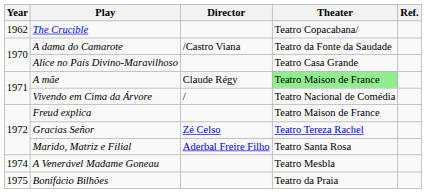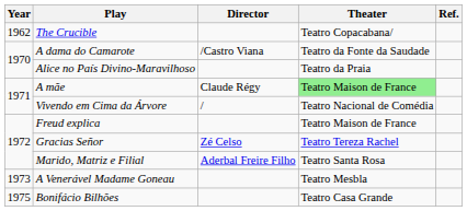 <table class="wikitable">
 <tr>
 <th>Year</th>
 <th>Play</th>
 <th>Director</th>
 <th>Theater</th>
 <th>Ref.</th>
 </tr>
 <tr>
 <td>1962</td>
 <td><em><a href='#'>The Crucible</a></em></td>
 <td></td>
 <td>Teatro Copacabana/</td>
 <td></td>
 </tr>
 <tr>
 <td rowspan="2">1970</td>
 <td><em>A dama do Camarote</em></td>
 <td>/Castro Viana</td>
 <td>Teatro da Fonte da Saudade</td>
 <td></td>
 </tr>
 <tr>
 <td><em>Alice no País Divino-Maravilhoso</em></td>
 <td></td>
-<td>Teatro Casa Grande</td>
+<td>Teatro da Praia</td>
 <td></td>
 </tr>
 <tr>
 <td rowspan="2">1971</td>
 <td><em>A mãe</em></td>
 <td>Claude Régy</td>
 <td style="background: lightgreen;">Teatro Maison de France</td>
 <td></td>
 </tr>
 <tr>
 <td><em>Vivendo em Cima da Árvore</em></td>
 <td>/</td>
 <td>Teatro Nacional de Comédia</td>
 <td></td>
 </tr>
 <tr>
 <td rowspan="3">1972</td>
 <td><em>Freud explica</em></td>
 <td></td>
 <td>Teatro Maison de France</td>
 <td></td>
 </tr>
 <tr>
 <td><em>Gracias Señor</em></td>
 <td><a href='#'>Zé Celso</a></td>
 <td><a href='#'>Teatro Tereza Rachel</a></td>
 <td></td>
 </tr>
 <tr>
 <td><em>Marido, Matriz e Filial</em></td>
 <td><a href='#'>Aderbal Freire Filho</a></td>
 <td>Teatro Santa Rosa</td>
 <td></td>
 </tr>
 <tr>
-<td>1974</td>
+<td>1973</td>
 <td><em>A Venerável Madame Goneau</em></td>
 <td></td>
 <td>Teatro Mesbla</td>
 <td></td>
 </tr>
 <tr>
 <td>1975</td>
 <td><em>Bonifácio Bilhões</em></td>
 <td></td>
-<td>Teatro da Praia</td>
+<td>Teatro Casa Grande</td>
 <td></td>
 </tr>
 </table>
